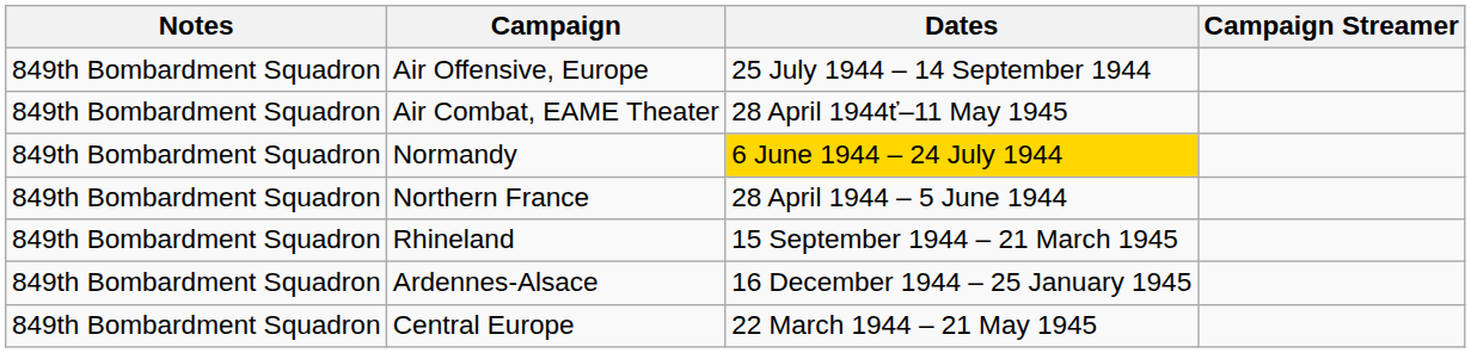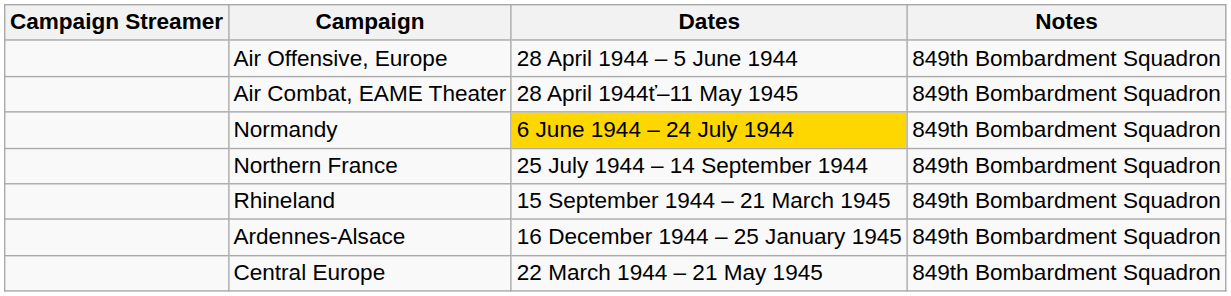 <table class="wikitable">
 <tr style="background:#efefef;">
-<th>Notes</th>
+<th>Campaign Streamer</th>
 <th>Campaign</th>
 <th>Dates</th>
-<th>Campaign Streamer</th>
+<th>Notes</th>
 </tr>
 <tr>
+<td></td>
+<td>Air Offensive, Europe</td>
+<td>28 April 1944 – 5 June 1944</td>
 <td>849th Bombardment Squadron</td>
-<td>Air Offensive, Europe</td>
-<td>25 July 1944 – 14 September 1944</td>
-<td></td>
 </tr>
 <tr>
-<td>849th Bombardment Squadron</td>
+<td></td>
 <td>Air Combat, EAME Theater</td>
 <td>28 April 1944ť–11 May 1945</td>
-<td></td>
+<td>849th Bombardment Squadron</td>
 </tr>
 <tr>
-<td>849th Bombardment Squadron</td>
+<td></td>
 <td>Normandy</td>
 <td style="background: gold;">6 June 1944 – 24 July 1944</td>
-<td></td>
+<td>849th Bombardment Squadron</td>
 </tr>
 <tr>
+<td></td>
+<td>Northern France</td>
+<td>25 July 1944 – 14 September 1944</td>
 <td>849th Bombardment Squadron</td>
-<td>Northern France</td>
-<td>28 April 1944 – 5 June 1944</td>
-<td></td>
 </tr>
 <tr>
-<td>849th Bombardment Squadron</td>
+<td></td>
 <td>Rhineland</td>
 <td>15 September 1944 – 21 March 1945</td>
-<td></td>
+<td>849th Bombardment Squadron</td>
 </tr>
 <tr>
-<td>849th Bombardment Squadron</td>
+<td></td>
 <td>Ardennes-Alsace</td>
 <td>16 December 1944 – 25 January 1945</td>
-<td></td>
+<td>849th Bombardment Squadron</td>
 </tr>
 <tr>
-<td>849th Bombardment Squadron</td>
+<td></td>
 <td>Central Europe</td>
 <td>22 March 1944 – 21 May 1945</td>
-<td></td>
+<td>849th Bombardment Squadron</td>
 </tr>
 </table>
